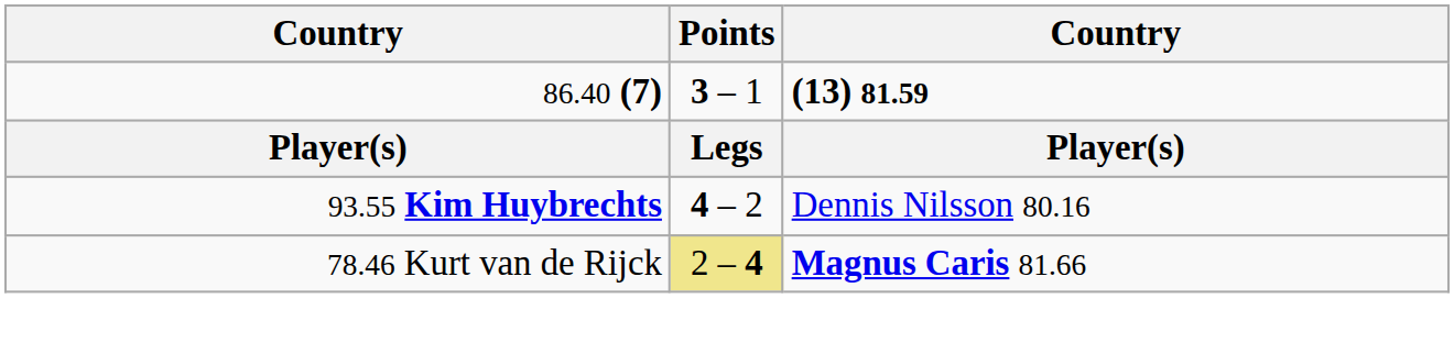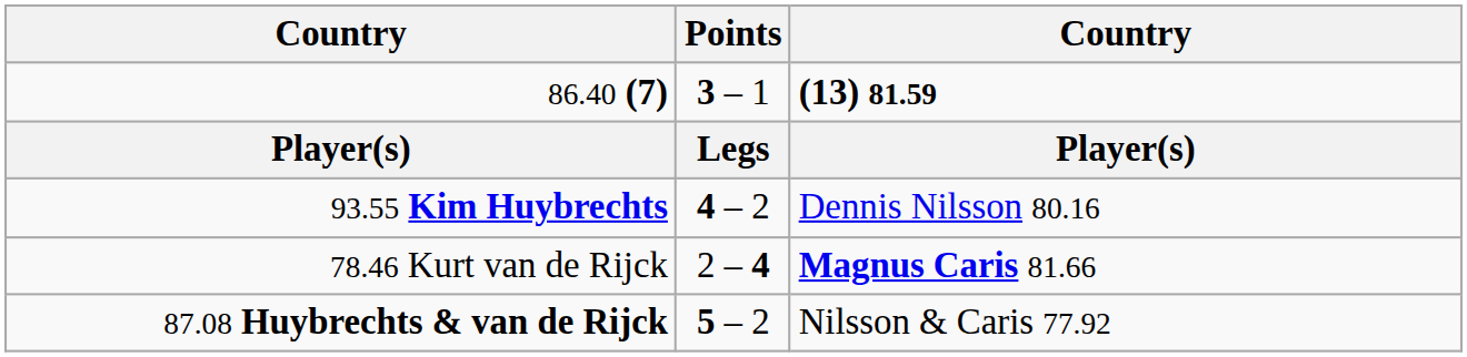 <table class=wikitable style="text-align:center">
 <tr>
 <th width=287>Country</th>
 <th width=1>Points</th>
 <th width=287>Country</th>
 </tr>
 <tr align=left>
 <td align=right><small><span>86.40</span></small> <strong> (7)</strong></td>
 <td align=center><strong>3</strong> – 1</td>
 <td><strong> (13) <small><span>81.59</span></small></strong></td>
 </tr>
 <tr>
 <th width=287>Player(s)</th>
 <th width=1>Legs</th>
 <th width=287>Player(s)</th>
 </tr>
 <tr align=left>
 <td align=right><small><span>93.55</span></small> <strong><a href='#'>Kim Huybrechts</a></strong></td>
 <td align=center><strong>4</strong> – 2</td>
 <td><a href='#'>Dennis Nilsson</a> <small><span>80.16</span></small></td>
 </tr>
 <tr align=left>
 <td align=right><small><span>78.46</span></small> Kurt van de Rijck</td>
-<td align=center style="background: khaki;">2 – <strong>4</strong></td>
+<td align=center>2 – <strong>4</strong></td>
 <td><strong><a href='#'>Magnus Caris</a></strong> <small><span>81.66</span></small></td>
 </tr>
+<tr align=left>
+<td align=right><small><span>87.08</span></small> <strong>Huybrechts & van de Rijck</strong></td>
+<td align=center><strong>5</strong> – 2</td>
+<td>Nilsson & Caris <small><span>77.92</span></small></td>
+</tr>
 </table>
